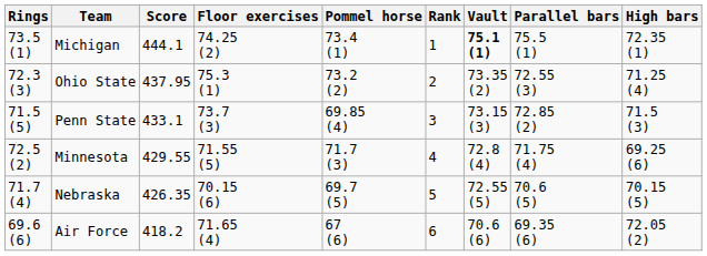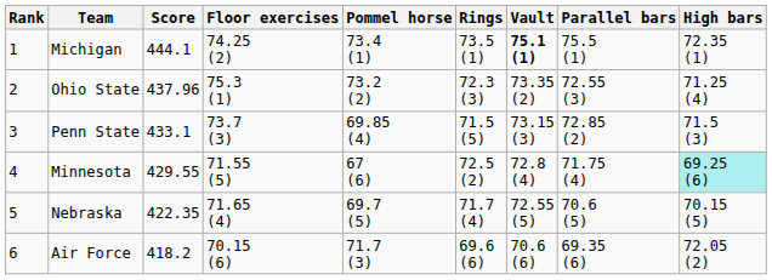 <table class="wikitable sortable">
 <tr>
-<th>Rings</th>
+<th>Rank</th>
 <th>Team</th>
 <th>Score</th>
 <th>Floor exercises</th>
 <th>Pommel horse</th>
-<th>Rank</th>
+<th>Rings</th>
 <th>Vault</th>
 <th>Parallel bars</th>
 <th>High bars</th>
 </tr>
 <tr>
-<td>73.5<br>(1)</td>
+<td>1</td>
 <td>Michigan</td>
 <td>444.1</td>
 <td>74.25<br>(2)</td>
 <td>73.4<br>(1)</td>
-<td>1</td>
+<td>73.5<br>(1)</td>
 <td><strong>75.1<br>(1)</strong></td>
 <td>75.5<br>(1)</td>
 <td>72.35<br>(1)</td>
 </tr>
 <tr>
-<td>72.3<br>(3)</td>
+<td>2</td>
 <td>Ohio State</td>
-<td>437.95</td>
+<td>437.96</td>
 <td>75.3<br>(1)</td>
 <td>73.2<br>(2)</td>
-<td>2</td>
+<td>72.3<br>(3)</td>
 <td>73.35<br>(2)</td>
 <td>72.55<br>(3)</td>
 <td>71.25<br>(4)</td>
 </tr>
 <tr>
-<td>71.5<br>(5)</td>
+<td>3</td>
 <td>Penn State</td>
 <td>433.1</td>
 <td>73.7<br>(3)</td>
 <td>69.85<br>(4)</td>
-<td>3</td>
+<td>71.5<br>(5)</td>
 <td>73.15<br>(3)</td>
 <td>72.85<br>(2)</td>
 <td>71.5<br>(3)</td>
 </tr>
 <tr>
-<td>72.5<br>(2)</td>
+<td>4</td>
 <td>Minnesota</td>
 <td>429.55</td>
 <td>71.55<br>(5)</td>
-<td>71.7<br>(3)</td>
-<td>4</td>
+<td>67<br>(6)</td>
+<td>72.5<br>(2)</td>
 <td>72.8<br>(4)</td>
 <td>71.75<br>(4)</td>
-<td>69.25<br>(6)</td>
+<td style="background: paleturquoise;">69.25<br>(6)</td>
 </tr>
 <tr>
+<td>5</td>
+<td>Nebraska</td>
+<td>422.35</td>
+<td>71.65<br>(4)</td>
+<td>69.7<br>(5)</td>
 <td>71.7<br>(4)</td>
-<td>Nebraska</td>
-<td>426.35</td>
-<td>70.15<br>(6)</td>
-<td>69.7<br>(5)</td>
-<td>5</td>
 <td>72.55<br>(5)</td>
 <td>70.6<br>(5)</td>
 <td>70.15<br>(5)</td>
 </tr>
 <tr>
-<td>69.6<br>(6)</td>
+<td>6</td>
 <td>Air Force</td>
 <td>418.2</td>
-<td>71.65<br>(4)</td>
-<td>67<br>(6)</td>
-<td>6</td>
+<td>70.15<br>(6)</td>
+<td>71.7<br>(3)</td>
+<td>69.6<br>(6)</td>
 <td>70.6<br>(6)</td>
 <td>69.35<br>(6)</td>
 <td>72.05<br>(2)</td>
 </tr>
 </table>
